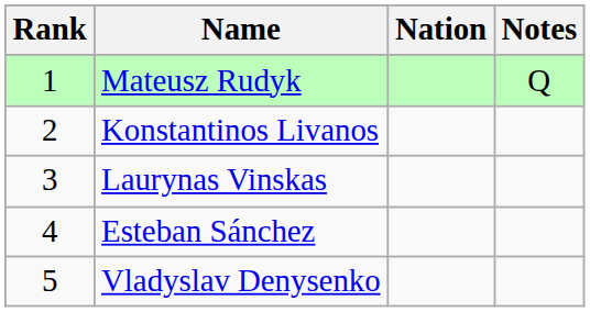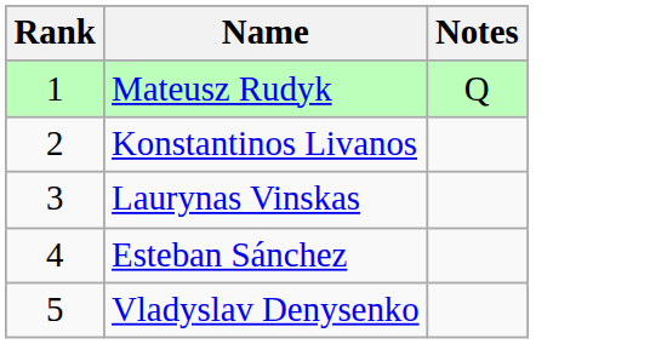 <table class="wikitable sortable" style="text-align:center">
 <tr>
 <th>Rank</th>
 <th>Name</th>
-<th>Nation</th>
 <th>Notes</th>
 </tr>
 <tr bgcolor=bbffbb>
 <td>1</td>
 <td align=left><a href='#'>Mateusz Rudyk</a></td>
-<td align=left></td>
 <td>Q</td>
 </tr>
 <tr>
 <td>2</td>
 <td align=left><a href='#'>Konstantinos Livanos</a></td>
-<td align=left></td>
 <td></td>
 </tr>
 <tr>
 <td>3</td>
 <td align=left><a href='#'>Laurynas Vinskas</a></td>
-<td align=left></td>
 <td></td>
 </tr>
 <tr>
 <td>4</td>
 <td align=left><a href='#'>Esteban Sánchez</a></td>
-<td align=left></td>
 <td></td>
 </tr>
 <tr>
 <td>5</td>
 <td align=left><a href='#'>Vladyslav Denysenko</a></td>
-<td align=left></td>
 <td></td>
 </tr>
 </table>
